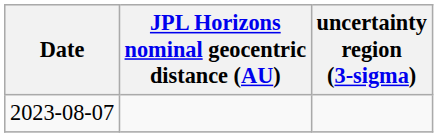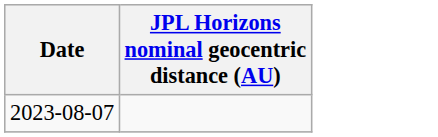 <table class="wikitable" style="font-size: 0.9em;">
 <tr>
 <th>Date</th>
 <th><a href='#'>JPL Horizons</a><br><a href='#'>nominal</a> geocentric<br>distance (<a href='#'>AU</a>)</th>
-<th>uncertainty<br>region<br>(<a href='#'>3-sigma</a>)</th>
 </tr>
 <tr>
 <td>2023-08-07</td>
 <td></td>
-<td></td>
 </tr>
 </table>
